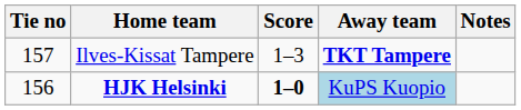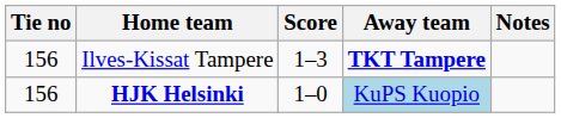 <table class="wikitable" style="text-align:center">
 <tr>
 <th style= width="40px">Tie no</th>
 <th style= width="150px">Home team</th>
 <th style= width="60px">Score</th>
 <th style= width="150px">Away team</th>
 <th style= width="30px">Notes</th>
 </tr>
 <tr>
-<td>157</td>
+<td>156</td>
 <td><a href='#'>Ilves-Kissat</a> Tampere</td>
 <td>1–3</td>
 <td><strong><a href='#'>TKT Tampere</a></strong></td>
 <td></td>
 </tr>
 <tr>
 <td>156</td>
 <td><strong><a href='#'>HJK Helsinki</a></strong></td>
-<td><strong>1–0</strong></td>
+<td>1–0</td>
 <td style="background: lightblue;"><a href='#'>KuPS Kuopio</a></td>
 <td></td>
 </tr>
 </table>
